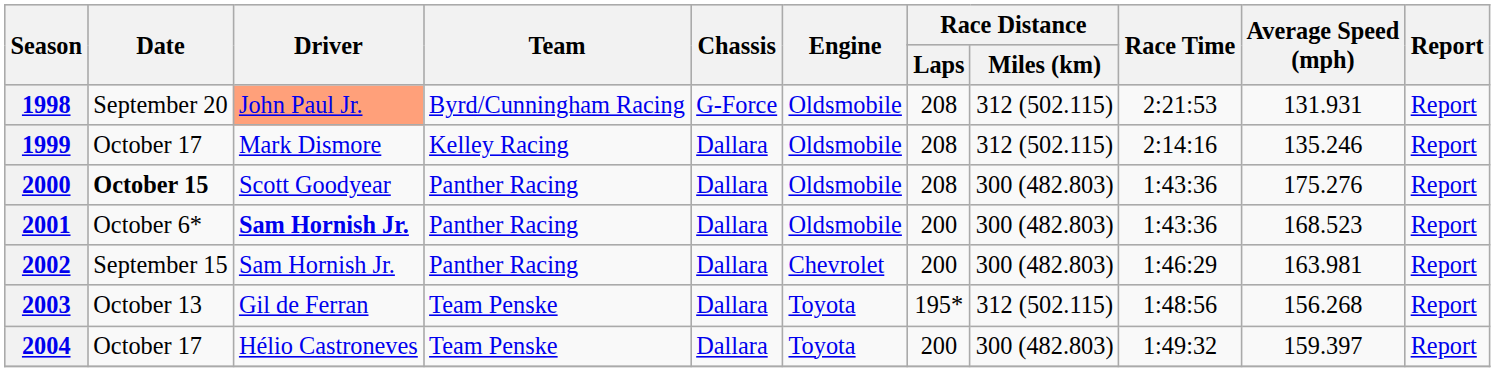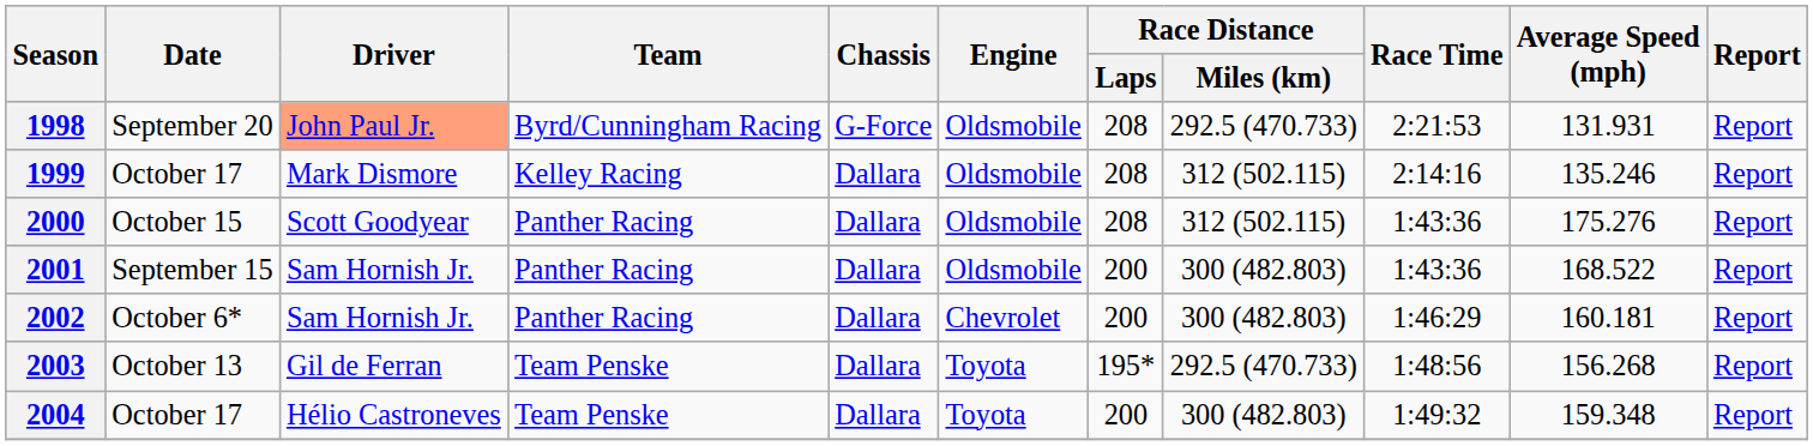 <table class="wikitable" style="font-size: 95%;">
 <tr>
 <th rowspan="2">Season</th>
 <th rowspan="2">Date</th>
 <th rowspan="2">Driver</th>
 <th rowspan="2">Team</th>
 <th rowspan="2">Chassis</th>
 <th rowspan="2">Engine</th>
 <th colspan="2">Race Distance</th>
 <th rowspan="2">Race Time</th>
 <th rowspan="2">Average Speed<br>(mph)</th>
 <th rowspan="2">Report</th>
 </tr>
 <tr>
 <th>Laps</th>
 <th>Miles (km)</th>
 </tr>
 <tr>
 <th><a href='#'>1998</a></th>
 <td>September 20</td>
 <td style="background: lightsalmon;"> <a href='#'>John Paul Jr.</a></td>
 <td><a href='#'>Byrd/Cunningham Racing</a></td>
 <td><a href='#'>G-Force</a></td>
 <td><a href='#'>Oldsmobile</a></td>
 <td align="center">208</td>
-<td align="center">312 (502.115)</td>
+<td align="center">292.5 (470.733)</td>
 <td align="center">2:21:53</td>
 <td align="center">131.931</td>
 <td><a href='#'>Report</a></td>
 </tr>
 <tr>
 <th><a href='#'>1999</a></th>
 <td>October 17</td>
 <td> <a href='#'>Mark Dismore</a></td>
 <td><a href='#'>Kelley Racing</a></td>
 <td><a href='#'>Dallara</a></td>
 <td><a href='#'>Oldsmobile</a></td>
 <td align="center">208</td>
 <td align="center">312 (502.115)</td>
 <td align="center">2:14:16</td>
 <td align="center">135.246</td>
 <td><a href='#'>Report</a></td>
 </tr>
 <tr>
 <th><a href='#'>2000</a></th>
-<td><strong>October 15</strong></td>
+<td>October 15</td>
 <td> <a href='#'>Scott Goodyear</a></td>
 <td><a href='#'>Panther Racing</a></td>
 <td><a href='#'>Dallara</a></td>
 <td><a href='#'>Oldsmobile</a></td>
 <td align="center">208</td>
-<td align="center">300 (482.803)</td>
+<td align="center">312 (502.115)</td>
 <td align="center">1:43:36</td>
 <td align="center">175.276</td>
 <td><a href='#'>Report</a></td>
 </tr>
 <tr>
 <th><a href='#'>2001</a></th>
-<td>October 6*</td>
-<td><strong> <a href='#'>Sam Hornish Jr.</a></strong></td>
+<td>September 15</td>
+<td> <a href='#'>Sam Hornish Jr.</a></td>
 <td><a href='#'>Panther Racing</a></td>
 <td><a href='#'>Dallara</a></td>
 <td><a href='#'>Oldsmobile</a></td>
 <td align="center">200</td>
 <td align="center">300 (482.803)</td>
 <td align="center">1:43:36</td>
-<td align="center">168.523</td>
+<td align="center">168.522</td>
 <td><a href='#'>Report</a></td>
 </tr>
 <tr>
 <th><a href='#'>2002</a></th>
-<td>September 15</td>
+<td>October 6*</td>
 <td> <a href='#'>Sam Hornish Jr.</a></td>
 <td><a href='#'>Panther Racing</a></td>
 <td><a href='#'>Dallara</a></td>
 <td><a href='#'>Chevrolet</a></td>
 <td align="center">200</td>
 <td align="center">300 (482.803)</td>
 <td align="center">1:46:29</td>
-<td align="center">163.981</td>
+<td align="center">160.181</td>
 <td><a href='#'>Report</a></td>
 </tr>
 <tr>
 <th><a href='#'>2003</a></th>
 <td>October 13</td>
 <td> <a href='#'>Gil de Ferran</a></td>
 <td><a href='#'>Team Penske</a></td>
 <td><a href='#'>Dallara</a></td>
 <td><a href='#'>Toyota</a></td>
 <td align="center">195*</td>
-<td align="center">312 (502.115)</td>
+<td align="center">292.5 (470.733)</td>
 <td align="center">1:48:56</td>
 <td align="center">156.268</td>
 <td><a href='#'>Report</a></td>
 </tr>
 <tr>
 <th><a href='#'>2004</a></th>
 <td>October 17</td>
 <td> <a href='#'>Hélio Castroneves</a></td>
 <td><a href='#'>Team Penske</a></td>
 <td><a href='#'>Dallara</a></td>
 <td><a href='#'>Toyota</a></td>
 <td align="center">200</td>
 <td align="center">300 (482.803)</td>
 <td align="center">1:49:32</td>
-<td align="center">159.397</td>
+<td align="center">159.348</td>
 <td><a href='#'>Report</a></td>
 </tr>
 <tr>
 </tr>
 </table>
